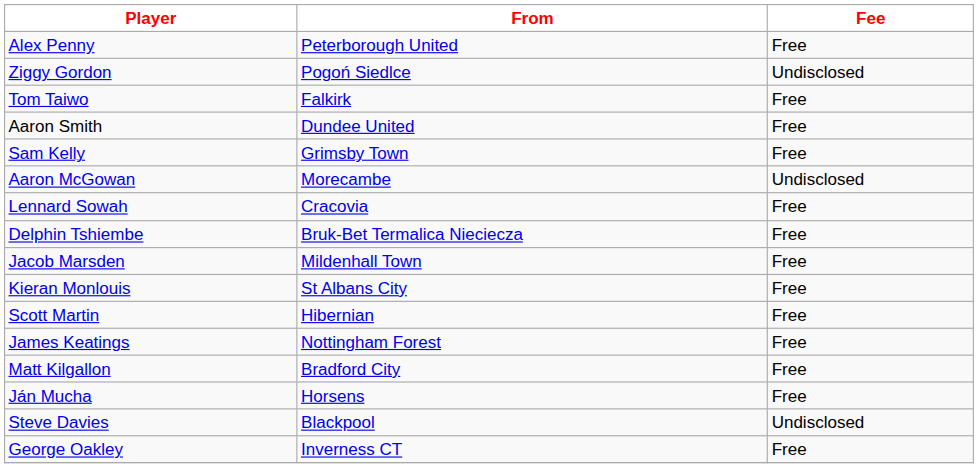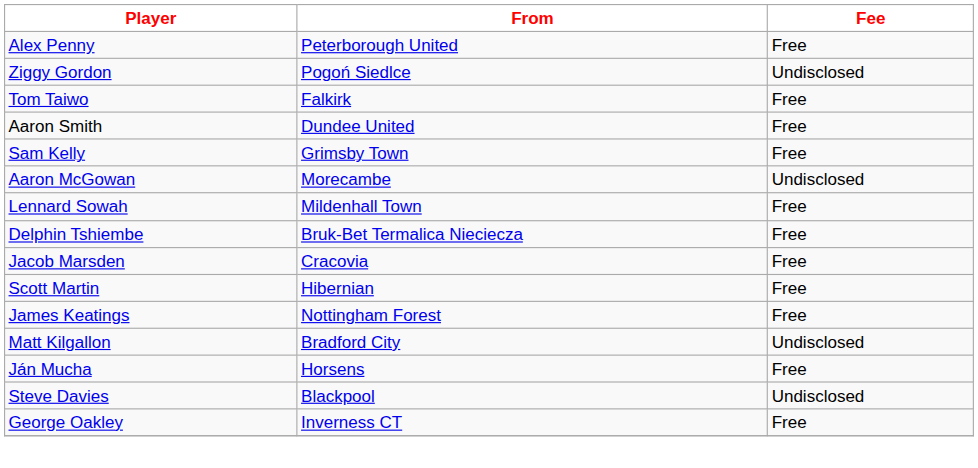 <table class="wikitable" style="text-align:left; font-size:95%;width:98%;">
 <tr>
 <th style="background:white; color:red;">Player</th>
 <th style="background:white; color:red;">From</th>
 <th style="background:white; color:red;">Fee</th>
 </tr>
 <tr>
 <td> <a href='#'>Alex Penny</a></td>
 <td> <a href='#'>Peterborough United</a></td>
 <td>Free</td>
 </tr>
 <tr>
 <td> <a href='#'>Ziggy Gordon</a></td>
 <td> <a href='#'>Pogoń Siedlce</a></td>
 <td>Undisclosed</td>
 </tr>
 <tr>
 <td> <a href='#'>Tom Taiwo</a></td>
 <td> <a href='#'>Falkirk</a></td>
 <td>Free</td>
 </tr>
 <tr>
 <td> Aaron Smith</td>
 <td> <a href='#'>Dundee United</a></td>
 <td>Free</td>
 </tr>
 <tr>
 <td> <a href='#'>Sam Kelly</a></td>
 <td> <a href='#'>Grimsby Town</a></td>
 <td>Free</td>
 </tr>
 <tr>
 <td> <a href='#'>Aaron McGowan</a></td>
 <td> <a href='#'>Morecambe</a></td>
 <td>Undisclosed</td>
 </tr>
 <tr>
 <td> <a href='#'>Lennard Sowah</a></td>
-<td> <a href='#'>Cracovia</a></td>
+<td> <a href='#'>Mildenhall Town</a></td>
 <td>Free</td>
 </tr>
 <tr>
 <td> <a href='#'>Delphin Tshiembe</a></td>
 <td> <a href='#'>Bruk-Bet Termalica Nieciecza</a></td>
 <td>Free</td>
 </tr>
 <tr>
 <td> <a href='#'>Jacob Marsden</a></td>
-<td> <a href='#'>Mildenhall Town</a></td>
-<td>Free</td>
-</tr>
-<tr>
-<td> <a href='#'>Kieran Monlouis</a></td>
-<td> <a href='#'>St Albans City</a></td>
+<td> <a href='#'>Cracovia</a></td>
 <td>Free</td>
 </tr>
 <tr>
 <td> <a href='#'>Scott Martin</a></td>
 <td> <a href='#'>Hibernian</a></td>
 <td>Free</td>
 </tr>
 <tr>
 <td> <a href='#'>James Keatings</a></td>
 <td> <a href='#'>Nottingham Forest</a></td>
 <td>Free</td>
 </tr>
 <tr>
 <td> <a href='#'>Matt Kilgallon</a></td>
 <td> <a href='#'>Bradford City</a></td>
-<td>Free</td>
+<td>Undisclosed</td>
 </tr>
 <tr>
 <td> <a href='#'>Ján Mucha</a></td>
 <td> <a href='#'>Horsens</a></td>
 <td>Free</td>
 </tr>
 <tr>
 <td> <a href='#'>Steve Davies</a></td>
 <td> <a href='#'>Blackpool</a></td>
 <td>Undisclosed</td>
 </tr>
 <tr>
 <td> <a href='#'>George Oakley</a></td>
 <td> <a href='#'>Inverness CT</a></td>
 <td>Free</td>
 </tr>
 <tr>
 </tr>
 </table>
